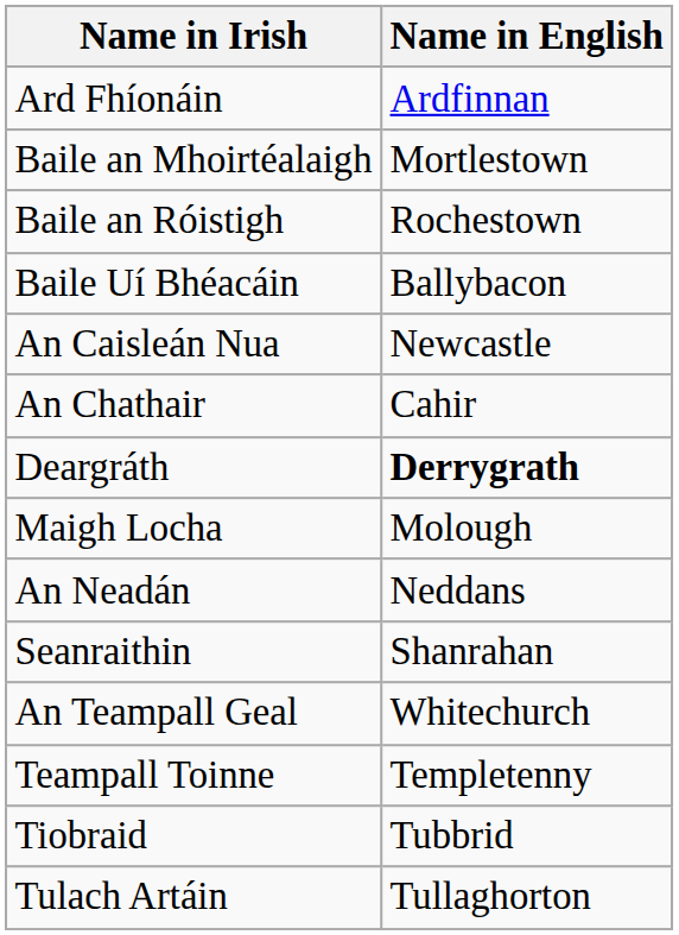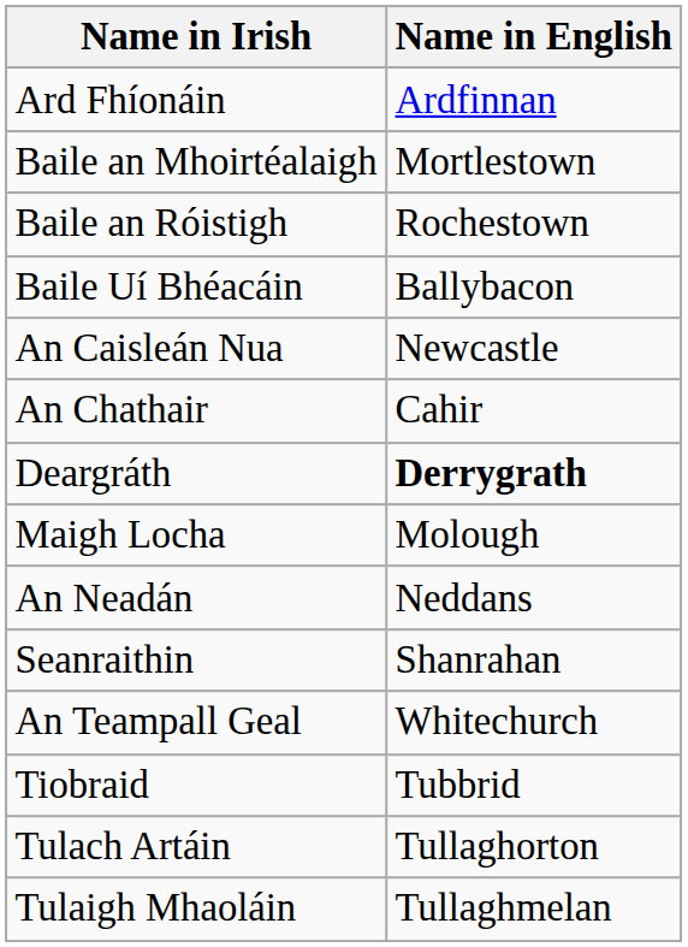 <table class="wikitable">
 <tr>
 <th>Name in Irish</th>
 <th>Name in English</th>
 </tr>
 <tr>
 <td>Ard Fhíonáin</td>
 <td><a href='#'>Ardfinnan</a></td>
 </tr>
 <tr>
 <td>Baile an Mhoirtéalaigh</td>
 <td>Mortlestown</td>
 </tr>
 <tr>
 <td>Baile an Róistigh</td>
 <td>Rochestown</td>
 </tr>
 <tr>
 <td>Baile Uí Bhéacáin</td>
 <td>Ballybacon</td>
 </tr>
 <tr>
 <td>An Caisleán Nua</td>
 <td>Newcastle</td>
 </tr>
 <tr>
 <td>An Chathair</td>
 <td>Cahir</td>
 </tr>
 <tr>
 <td>Deargráth</td>
 <td><strong>Derrygrath</strong></td>
 </tr>
 <tr>
 <td>Maigh Locha</td>
 <td>Molough</td>
 </tr>
 <tr>
 <td>An Neadán</td>
 <td>Neddans</td>
 </tr>
 <tr>
 <td>Seanraithin</td>
 <td>Shanrahan</td>
 </tr>
 <tr>
 <td>An Teampall Geal</td>
 <td>Whitechurch</td>
 </tr>
 <tr>
-<td>Teampall Toinne</td>
-<td>Templetenny</td>
-</tr>
-<tr>
 <td>Tiobraid</td>
 <td>Tubbrid</td>
 </tr>
 <tr>
 <td>Tulach Artáin</td>
 <td>Tullaghorton</td>
 </tr>
 <tr>
+<td>Tulaigh Mhaoláin</td>
+<td>Tullaghmelan</td>
+</tr>
+<tr>
 </tr>
 </table>
